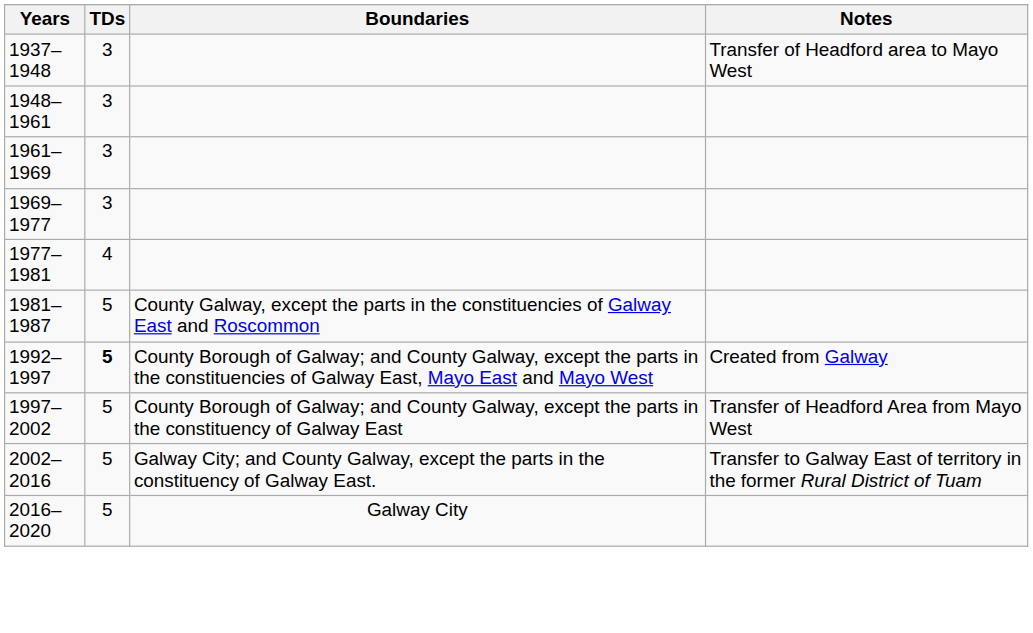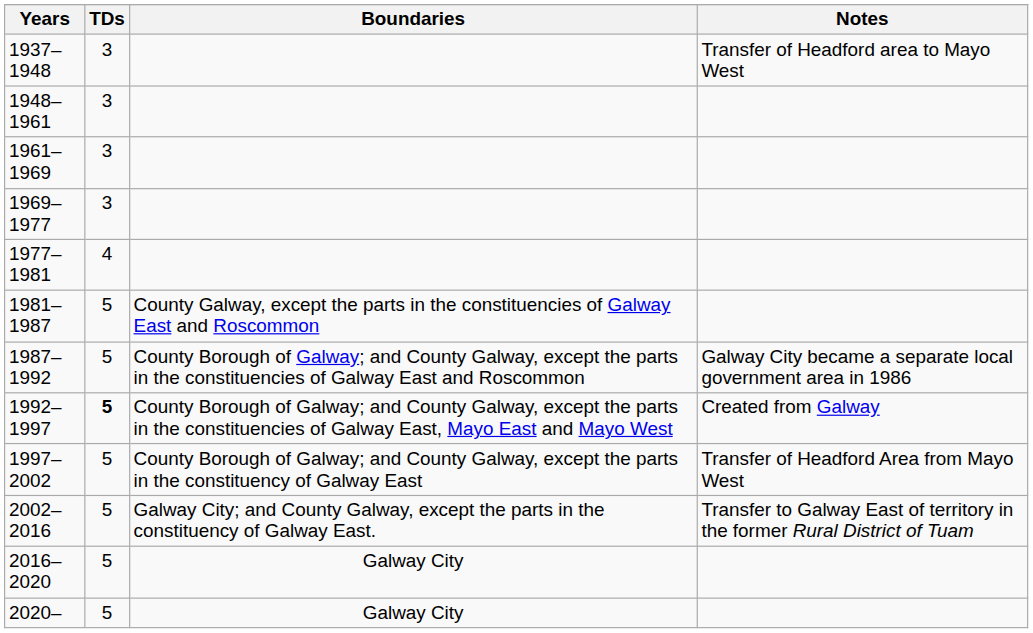 <table class="wikitable">
 <tr>
 </tr>
 <tr>
 <th>Years</th>
 <th>TDs</th>
 <th>Boundaries</th>
 <th>Notes</th>
 </tr>
 <tr style="vertical-align:top">
 <td>1937–1948</td>
 <td style="text-align:center">3</td>
 <td></td>
 <td>Transfer of Headford area to Mayo West</td>
 </tr>
 <tr style="vertical-align:top">
 <td>1948–1961</td>
 <td style="text-align:center">3</td>
 <td></td>
 <td></td>
 </tr>
 <tr style="vertical-align:top">
 <td>1961–1969</td>
 <td style="text-align:center">3</td>
 <td></td>
 <td></td>
 </tr>
 <tr style="vertical-align:top">
 <td>1969–1977</td>
 <td style="text-align:center">3</td>
 <td></td>
 <td></td>
 </tr>
 <tr style="vertical-align:top">
 <td>1977–1981</td>
 <td style="text-align:center">4</td>
 <td style="text-align:center"><br></td>
 <td></td>
 </tr>
 <tr style="vertical-align:top">
 <td>1981–1987</td>
 <td style="text-align:center">5</td>
 <td>County Galway, except the parts in the constituencies of <a href='#'>Galway East</a> and <a href='#'>Roscommon</a></td>
 <td></td>
 </tr>
 <tr style="vertical-align:top">
+<td>1987–1992</td>
+<td style="text-align:center">5</td>
+<td>County Borough of <a href='#'>Galway</a>; and County Galway, except the parts in the constituencies of Galway East and Roscommon</td>
+<td>Galway City became a separate local government area in 1986</td>
+</tr>
+<tr style="vertical-align:top">
 <td>1992–1997</td>
 <td style="text-align:center"><strong>5</strong></td>
 <td>County Borough of Galway; and County Galway, except the parts in the constituencies of Galway East, <a href='#'>Mayo East</a> and <a href='#'>Mayo West</a></td>
 <td>Created from <a href='#'>Galway</a></td>
 </tr>
 <tr style="vertical-align:top">
 <td>1997–2002</td>
 <td style="text-align:center">5</td>
 <td>County Borough of Galway; and County Galway, except the parts in the constituency of Galway East</td>
 <td>Transfer of Headford Area from Mayo West</td>
 </tr>
 <tr style="vertical-align:top">
 <td>2002–2016</td>
 <td style="text-align:center">5</td>
 <td>Galway City; and County Galway, except the parts in the constituency of Galway East.</td>
 <td>Transfer to Galway East of territory in the former <em>Rural District of Tuam</em></td>
 </tr>
 <tr style="vertical-align:top">
 <td>2016–2020</td>
 <td style="text-align:center">5</td>
 <td style="text-align:center">Galway City <br></td>
 <td></td>
 </tr>
+<tr style="vertical-align:top">
+<td>2020–</td>
+<td style="text-align:center">5</td>
+<td style="text-align:center">Galway City <br></td>
+<td><br></td>
+</tr>
 </table>
